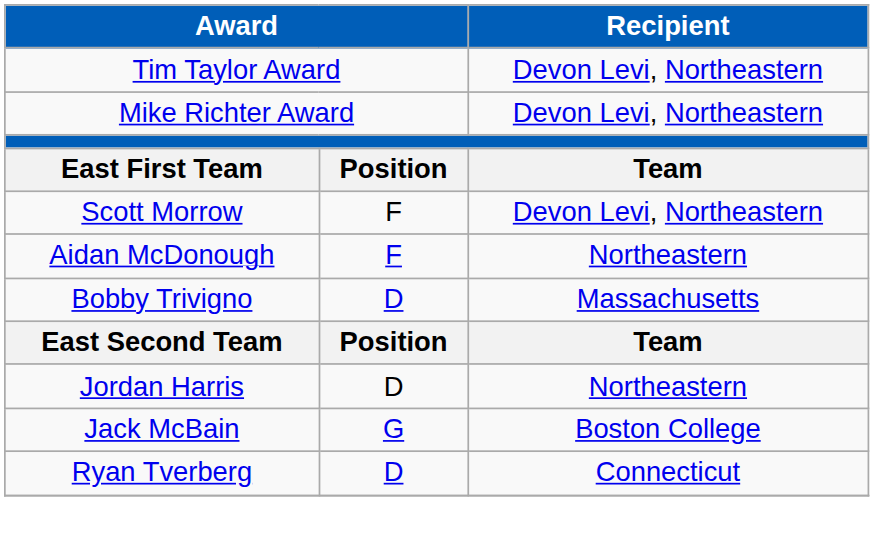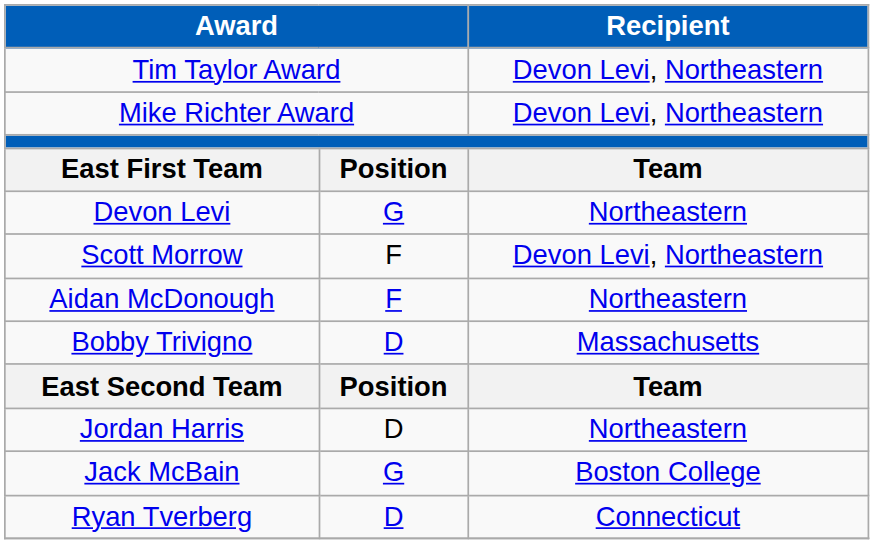 <table class="wikitable" width=40%>
 <tr>
 <th style="color:white; background:#005EB8" colspan=2>Award</th>
 <th style="color:white; background:#005EB8">Recipient</th>
 </tr>
 <tr align=center>
 <td colspan=2><a href='#'>Tim Taylor Award</a></td>
 <td><a href='#'>Devon Levi</a>, <a href='#'>Northeastern</a></td>
 </tr>
 <tr align=center>
 <td colspan=2><a href='#'>Mike Richter Award</a></td>
 <td><a href='#'>Devon Levi</a>, <a href='#'>Northeastern</a></td>
 </tr>
 <tr>
 <th style="color:white; background:#005EB8" colspan=3><a href='#'></a></th>
 </tr>
 <tr>
 <th>East First Team</th>
 <th>Position</th>
 <th>Team</th>
+</tr>
+<tr align=center>
+<td><a href='#'>Devon Levi</a></td>
+<td><a href='#'>G</a></td>
+<td><a href='#'>Northeastern</a></td>
 </tr>
 <tr align=center>
 <td><a href='#'>Scott Morrow</a></td>
 <td>F</td>
 <td><a href='#'>Devon Levi</a>, <a href='#'>Northeastern</a></td>
 </tr>
 <tr align=center>
 <td><a href='#'>Aidan McDonough</a></td>
 <td><a href='#'>F</a></td>
 <td><a href='#'>Northeastern</a></td>
 </tr>
 <tr align=center>
 <td><a href='#'>Bobby Trivigno</a></td>
 <td><a href='#'>D</a></td>
 <td><a href='#'>Massachusetts</a></td>
 </tr>
 <tr>
 <th>East Second Team</th>
 <th>Position</th>
 <th>Team</th>
 </tr>
 <tr align=center>
 <td><a href='#'>Jordan Harris</a></td>
 <td>D</td>
 <td><a href='#'>Northeastern</a></td>
 </tr>
 <tr align=center>
 <td><a href='#'>Jack McBain</a></td>
 <td><a href='#'>G</a></td>
 <td><a href='#'>Boston College</a></td>
 </tr>
 <tr align=center>
 <td><a href='#'>Ryan Tverberg</a></td>
 <td><a href='#'>D</a></td>
 <td><a href='#'>Connecticut</a></td>
 </tr>
 <tr>
 </tr>
 </table>
